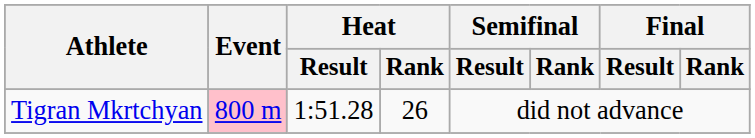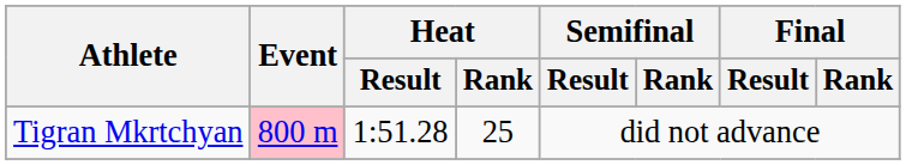 <table class="wikitable" style="font-size:90%">
 <tr>
 <th rowspan=2>Athlete</th>
 <th rowspan=2>Event</th>
 <th colspan=2>Heat</th>
 <th colspan=2>Semifinal</th>
 <th colspan=2>Final</th>
 </tr>
 <tr style="font-size:95%">
 <th>Result</th>
 <th>Rank</th>
 <th>Result</th>
 <th>Rank</th>
 <th>Result</th>
 <th>Rank</th>
 </tr>
 <tr align=center>
 <td align=left><a href='#'>Tigran Mkrtchyan</a></td>
 <td style="background: pink; text-align:left;"><a href='#'>800 m</a></td>
 <td>1:51.28</td>
-<td>26</td>
+<td>25</td>
 <td colspan=4>did not advance</td>
 </tr>
 </table>
